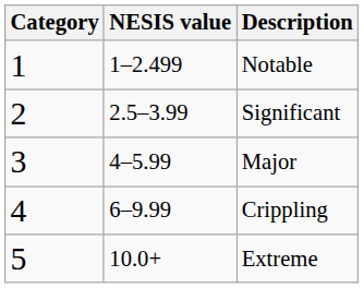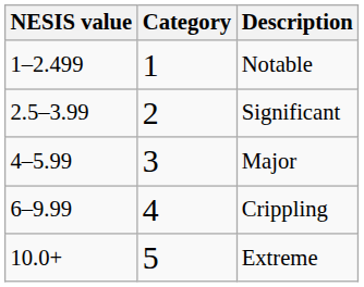 <table class="wikitable">
 <tr>
+<th>NESIS value</th>
 <th>Category</th>
-<th>NESIS value</th>
 <th>Description</th>
 </tr>
 <tr>
+<td>1–2.499</td>
 <td><big><big>1</big></big></td>
-<td>1–2.499</td>
 <td>Notable</td>
 </tr>
 <tr>
+<td>2.5–3.99</td>
 <td><big><big>2</big></big></td>
-<td>2.5–3.99</td>
 <td>Significant</td>
 </tr>
 <tr>
+<td>4–5.99</td>
 <td><big><big>3</big></big></td>
-<td>4–5.99</td>
 <td>Major</td>
 </tr>
 <tr>
+<td>6–9.99</td>
 <td><big><big>4</big></big></td>
-<td>6–9.99</td>
 <td>Crippling</td>
 </tr>
 <tr>
+<td>10.0+</td>
 <td><big><big>5</big></big></td>
-<td>10.0+</td>
 <td>Extreme</td>
 </tr>
 </table>
